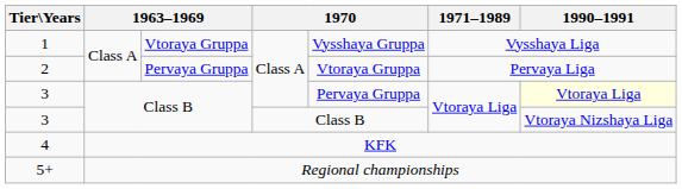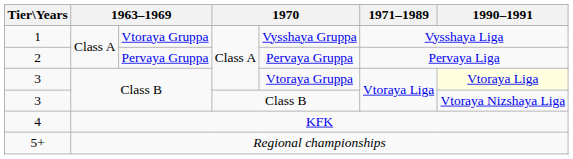 <table class="wikitable" style="text-align: center;">
 <tr>
 <th>Tier\Years</th>
 <th colspan=2>1963–1969</th>
 <th colspan=2>1970</th>
 <th>1971–1989</th>
 <th>1990–1991</th>
 </tr>
 <tr>
 <td>1</td>
 <td rowspan=2>Class A</td>
 <td colspan=1><a href='#'>Vtoraya Gruppa</a> </td>
 <td rowspan=3>Class A</td>
 <td colspan=1><a href='#'>Vysshaya Gruppa</a> </td>
 <td colspan=2><a href='#'>Vysshaya Liga</a> </td>
 </tr>
 <tr>
 <td>2</td>
 <td colspan=1><a href='#'>Pervaya Gruppa</a> </td>
-<td colspan=1><a href='#'>Vtoraya Gruppa</a> </td>
+<td colspan=1><a href='#'>Pervaya Gruppa</a> </td>
 <td colspan=2><a href='#'>Pervaya Liga</a> </td>
 </tr>
 <tr>
 <td>3</td>
 <td colspan=2 rowspan=2>Class B </td>
-<td colspan=1><a href='#'>Pervaya Gruppa</a> </td>
+<td colspan=1><a href='#'>Vtoraya Gruppa</a> </td>
 <td colspan=1 rowspan=2><a href='#'>Vtoraya Liga</a> </td>
 <td colspan=1 style="background: lightyellow;"><a href='#'>Vtoraya Liga</a> </td>
 </tr>
 <tr>
 <td>3 </td>
 <td colspan=2>Class B </td>
 <td colspan=1><a href='#'>Vtoraya Nizshaya Liga</a> </td>
 </tr>
 <tr>
 <td>4</td>
 <td colspan=6><a href='#'>KFK</a></td>
 </tr>
 <tr>
 <td>5+</td>
 <td colspan=7><em>Regional championships</em></td>
 </tr>
 </table>
